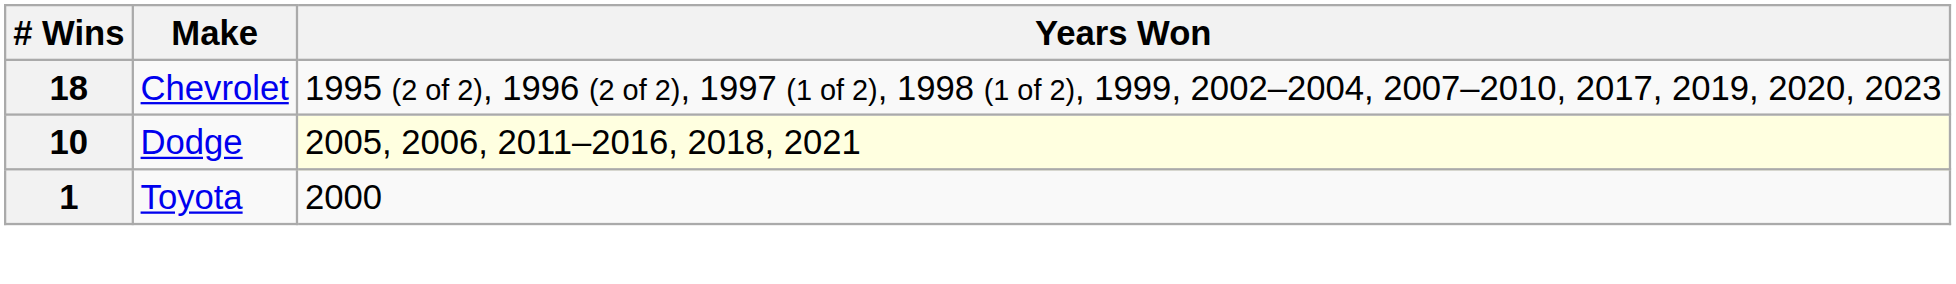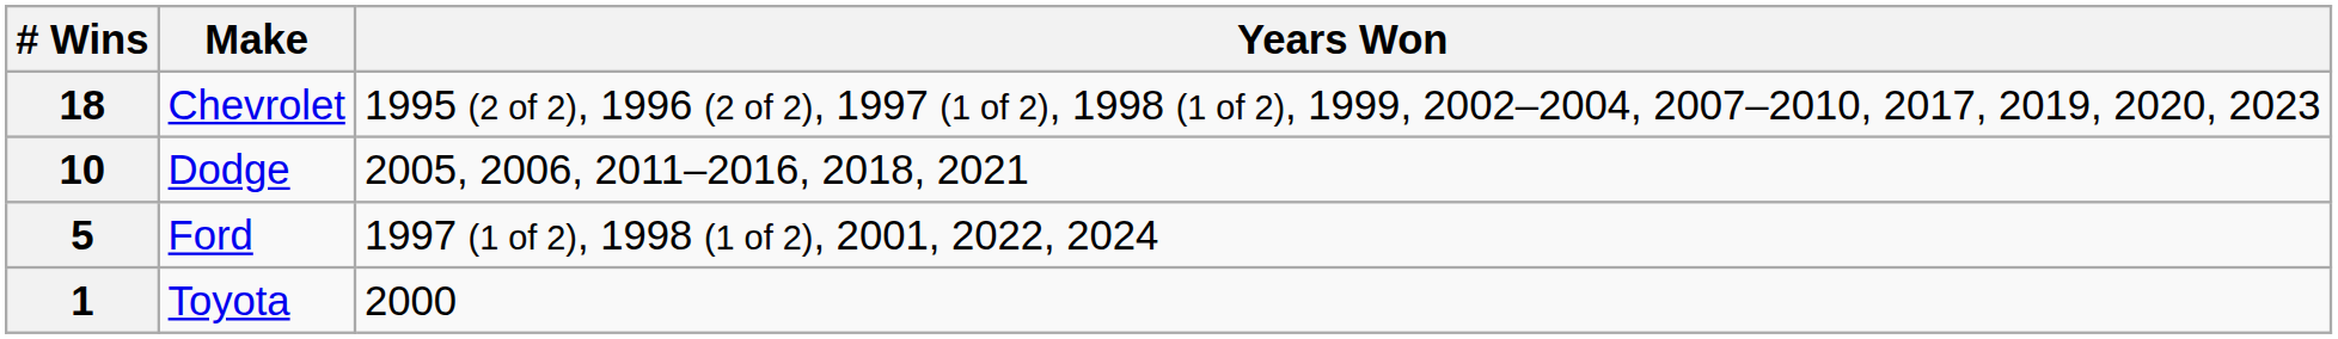 <table class="wikitable" style="font-size: 95%;">
 <tr>
 <th># Wins</th>
 <th>Make</th>
 <th>Years Won</th>
 </tr>
 <tr>
 <th>18</th>
 <td> <a href='#'>Chevrolet</a></td>
 <td>1995 <small>(2 of 2)</small>, 1996 <small>(2 of 2)</small>, 1997 <small>(1 of 2)</small>, 1998 <small>(1 of 2)</small>, 1999, 2002–2004, 2007–2010, 2017, 2019, 2020, 2023</td>
 </tr>
 <tr>
 <th>10</th>
 <td> <a href='#'>Dodge</a></td>
-<td style="background: lightyellow;">2005, 2006, 2011–2016, 2018, 2021</td>
+<td>2005, 2006, 2011–2016, 2018, 2021</td>
+</tr>
+<tr>
+<th>5</th>
+<td> <a href='#'>Ford</a></td>
+<td>1997 <small>(1 of 2)</small>, 1998 <small>(1 of 2)</small>, 2001, 2022, 2024</td>
 </tr>
 <tr>
 <th>1</th>
 <td> <a href='#'>Toyota</a></td>
 <td>2000</td>
 </tr>
 </table>
